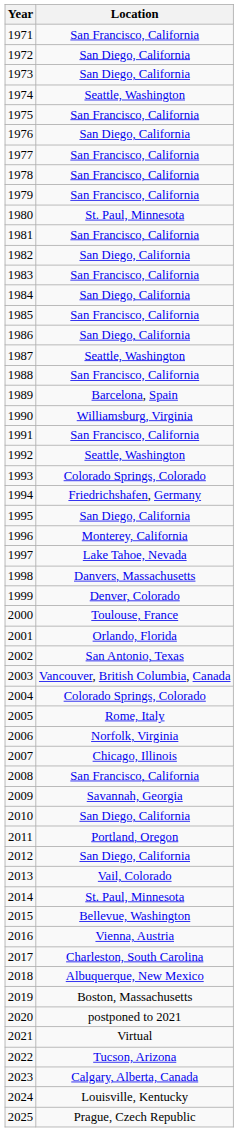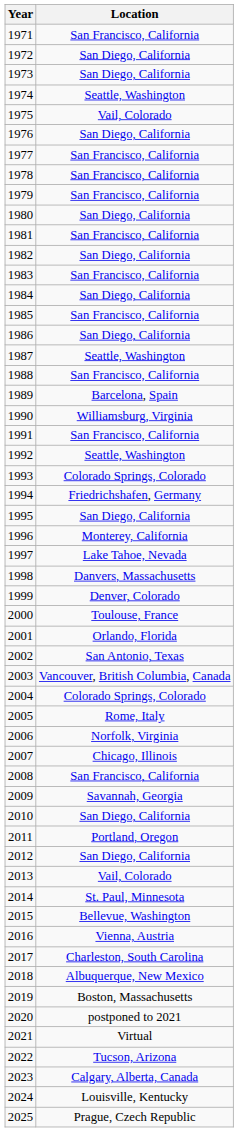 <table class="wikitable sortable" style="text-align:center;margin: 1em auto 1em auto;">
 <tr>
 <th>Year</th>
 <th>Location</th>
 </tr>
 <tr>
 <td>1971</td>
 <td><a href='#'>San Francisco, California</a></td>
 </tr>
 <tr>
 <td>1972</td>
 <td><a href='#'>San Diego, California</a></td>
 </tr>
 <tr>
 <td>1973</td>
 <td><a href='#'>San Diego, California</a></td>
 </tr>
 <tr>
 <td>1974</td>
 <td><a href='#'>Seattle, Washington</a></td>
 </tr>
 <tr>
 <td>1975</td>
-<td><a href='#'>San Francisco, California</a></td>
+<td><a href='#'>Vail, Colorado</a></td>
 </tr>
 <tr>
 <td>1976</td>
 <td><a href='#'>San Diego, California</a></td>
 </tr>
 <tr>
 <td>1977</td>
 <td><a href='#'>San Francisco, California</a></td>
 </tr>
 <tr>
 <td>1978</td>
 <td><a href='#'>San Francisco, California</a></td>
 </tr>
 <tr>
 <td>1979</td>
 <td><a href='#'>San Francisco, California</a></td>
 </tr>
 <tr>
 <td>1980</td>
-<td><a href='#'>St. Paul, Minnesota</a></td>
+<td><a href='#'>San Diego, California</a></td>
 </tr>
 <tr>
 <td>1981</td>
 <td><a href='#'>San Francisco, California</a></td>
 </tr>
 <tr>
 <td>1982</td>
 <td><a href='#'>San Diego, California</a></td>
 </tr>
 <tr>
 <td>1983</td>
 <td><a href='#'>San Francisco, California</a></td>
 </tr>
 <tr>
 <td>1984</td>
 <td><a href='#'>San Diego, California</a></td>
 </tr>
 <tr>
 <td>1985</td>
 <td><a href='#'>San Francisco, California</a></td>
 </tr>
 <tr>
 <td>1986</td>
 <td><a href='#'>San Diego, California</a></td>
 </tr>
 <tr>
 <td>1987</td>
 <td><a href='#'>Seattle, Washington</a></td>
 </tr>
 <tr>
 <td>1988</td>
 <td><a href='#'>San Francisco, California</a></td>
 </tr>
 <tr>
 <td>1989</td>
 <td><a href='#'>Barcelona</a>, <a href='#'>Spain</a></td>
 </tr>
 <tr>
 <td>1990</td>
 <td><a href='#'>Williamsburg, Virginia</a></td>
 </tr>
 <tr>
 <td>1991</td>
 <td><a href='#'>San Francisco, California</a></td>
 </tr>
 <tr>
 <td>1992</td>
 <td><a href='#'>Seattle, Washington</a></td>
 </tr>
 <tr>
 <td>1993</td>
 <td><a href='#'>Colorado Springs, Colorado</a></td>
 </tr>
 <tr>
 <td>1994</td>
 <td><a href='#'>Friedrichshafen</a>, <a href='#'>Germany</a></td>
 </tr>
 <tr>
 <td>1995</td>
 <td><a href='#'>San Diego, California</a></td>
 </tr>
 <tr>
 <td>1996</td>
 <td><a href='#'>Monterey, California</a></td>
 </tr>
 <tr>
 <td>1997</td>
 <td><a href='#'>Lake Tahoe, Nevada</a></td>
 </tr>
 <tr>
 <td>1998</td>
 <td><a href='#'>Danvers, Massachusetts</a></td>
 </tr>
 <tr>
 <td>1999</td>
 <td><a href='#'>Denver, Colorado</a></td>
 </tr>
 <tr>
 <td>2000</td>
 <td><a href='#'>Toulouse, France</a></td>
 </tr>
 <tr>
 <td>2001</td>
 <td><a href='#'>Orlando, Florida</a></td>
 </tr>
 <tr>
 <td>2002</td>
 <td><a href='#'>San Antonio, Texas</a></td>
 </tr>
 <tr>
 <td>2003</td>
 <td><a href='#'>Vancouver</a>, <a href='#'>British Columbia</a>, <a href='#'>Canada</a></td>
 </tr>
 <tr>
 <td>2004</td>
 <td><a href='#'>Colorado Springs, Colorado</a></td>
 </tr>
 <tr>
 <td>2005</td>
 <td><a href='#'>Rome, Italy</a></td>
 </tr>
 <tr>
 <td>2006</td>
 <td><a href='#'>Norfolk, Virginia</a></td>
 </tr>
 <tr>
 <td>2007</td>
 <td><a href='#'>Chicago, Illinois</a></td>
 </tr>
 <tr>
 <td>2008</td>
 <td><a href='#'>San Francisco, California</a></td>
 </tr>
 <tr>
 <td>2009</td>
 <td><a href='#'>Savannah, Georgia</a></td>
 </tr>
 <tr>
 <td>2010</td>
 <td><a href='#'>San Diego, California</a></td>
 </tr>
 <tr>
 <td>2011</td>
 <td><a href='#'>Portland, Oregon</a></td>
 </tr>
 <tr>
 <td>2012</td>
 <td><a href='#'>San Diego, California</a></td>
 </tr>
 <tr>
 <td>2013</td>
 <td><a href='#'>Vail, Colorado</a></td>
 </tr>
 <tr>
 <td>2014</td>
 <td><a href='#'>St. Paul, Minnesota</a></td>
 </tr>
 <tr>
 <td>2015</td>
 <td><a href='#'>Bellevue, Washington</a></td>
 </tr>
 <tr>
 <td>2016</td>
 <td><a href='#'>Vienna, Austria</a></td>
 </tr>
 <tr>
 <td>2017</td>
 <td><a href='#'>Charleston, South Carolina</a></td>
 </tr>
 <tr>
 <td>2018</td>
 <td><a href='#'>Albuquerque, New Mexico</a></td>
 </tr>
 <tr>
 <td>2019</td>
 <td>Boston, Massachusetts</td>
 </tr>
 <tr>
 <td>2020</td>
 <td>postponed to 2021</td>
 </tr>
 <tr>
 <td>2021</td>
 <td>Virtual</td>
 </tr>
 <tr>
 <td>2022</td>
 <td><a href='#'>Tucson, Arizona</a></td>
 </tr>
 <tr>
 <td>2023</td>
 <td><a href='#'>Calgary, Alberta, Canada</a></td>
 </tr>
 <tr>
 <td>2024</td>
 <td>Louisville, Kentucky</td>
 </tr>
 <tr>
 <td>2025</td>
 <td>Prague, Czech Republic</td>
 </tr>
 </table>
